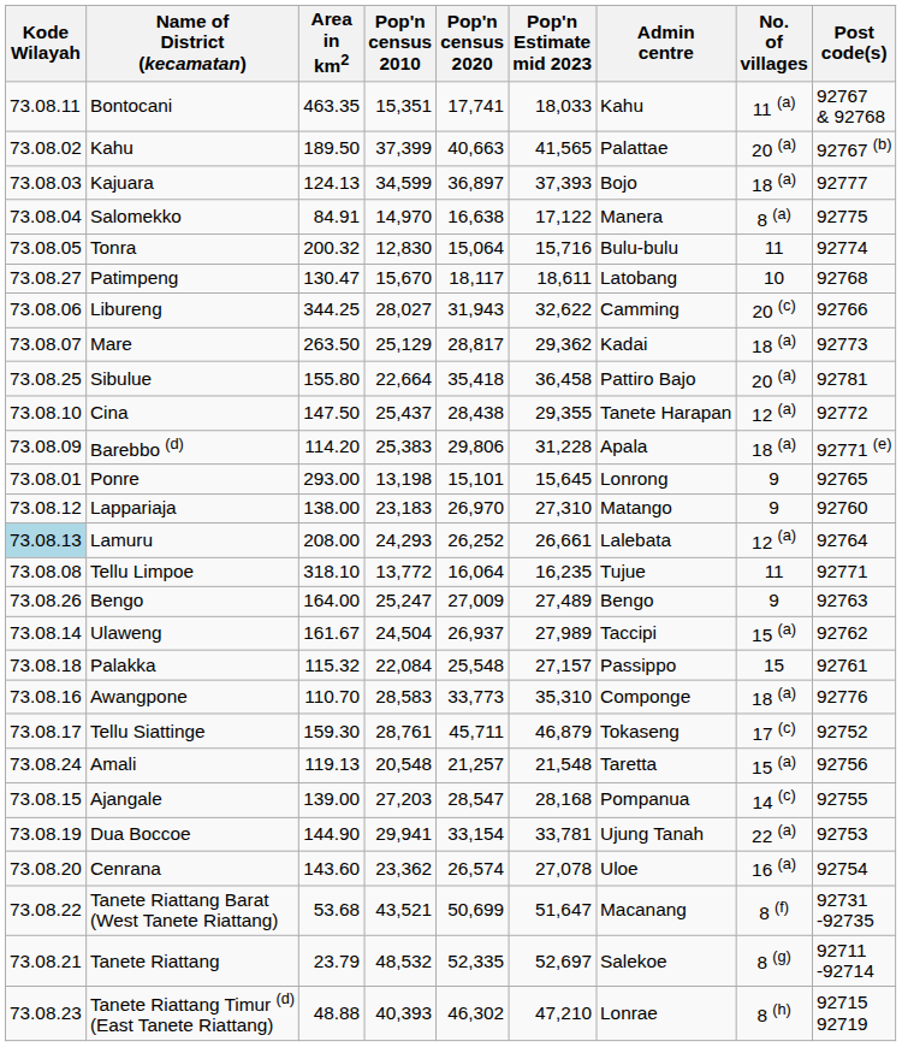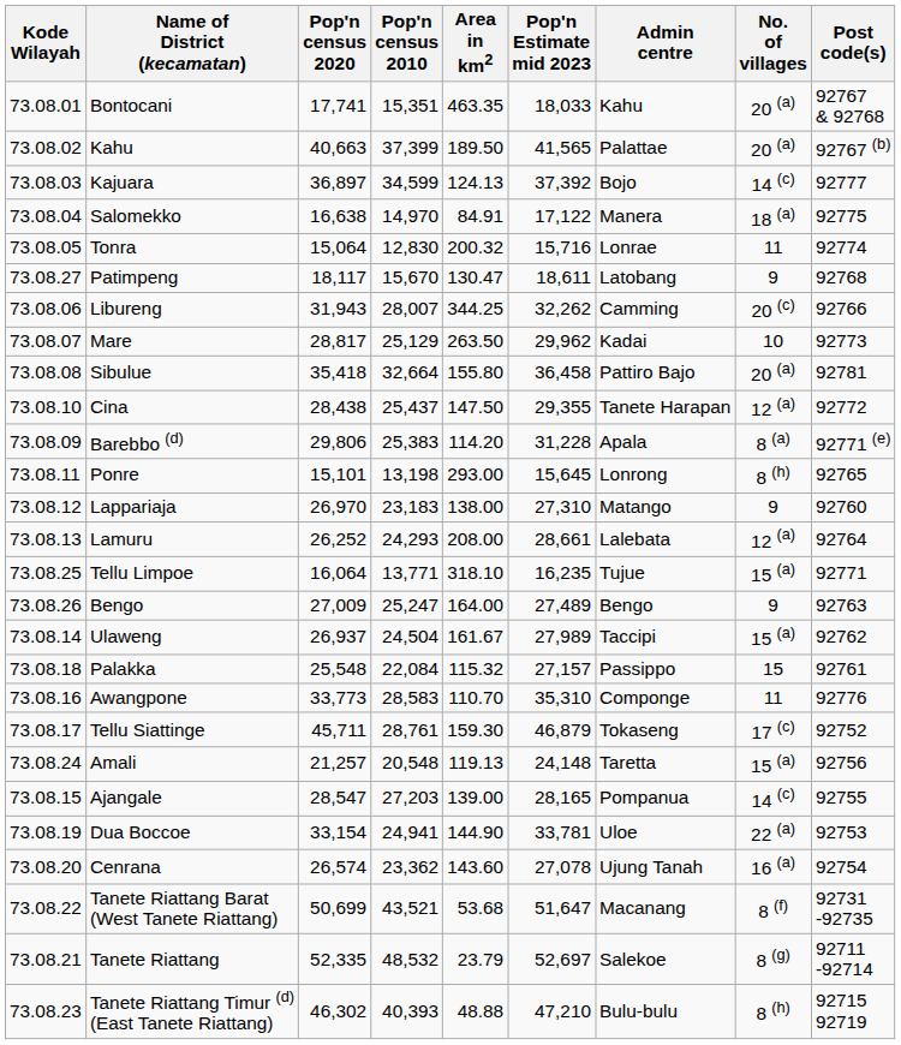 <table class="sortable wikitable">
 <tr>
 <th>Kode <br>Wilayah</th>
 <th>Name of<br>District<br>(<em>kecamatan</em>)</th>
+<th>Pop'n<br>census<br>2020</th>
+<th>Pop'n<br>census<br>2010</th>
 <th>Area <br>in<br>km<sup>2</sup></th>
-<th>Pop'n<br>census<br>2010</th>
-<th>Pop'n<br>census<br>2020</th>
 <th>Pop'n<br>Estimate<br>mid 2023</th>
 <th>Admin<br>centre</th>
 <th>No.<br> of<br>villages</th>
 <th>Post<br>code(s)</th>
 </tr>
 <tr>
-<td>73.08.11</td>
+<td>73.08.01</td>
 <td>Bontocani</td>
+<td align="right">17,741</td>
+<td align="right">15,351</td>
 <td align="right">463.35</td>
-<td align="right">15,351</td>
-<td align="right">17,741</td>
 <td align="right">18,033</td>
 <td>Kahu</td>
-<td align="center">11 <sup>(a)</sup></td>
+<td align="center">20 <sup>(a)</sup></td>
 <td>92767<br>& 92768</td>
 </tr>
 <tr>
 <td>73.08.02</td>
 <td>Kahu</td>
+<td align="right">40,663</td>
+<td align="right">37,399</td>
 <td align="right">189.50</td>
-<td align="right">37,399</td>
-<td align="right">40,663</td>
 <td align="right">41,565</td>
 <td>Palattae</td>
 <td align="center">20 <sup>(a)</sup></td>
 <td>92767 <sup>(b)</sup></td>
 </tr>
 <tr>
 <td>73.08.03</td>
 <td>Kajuara</td>
+<td align="right">36,897</td>
+<td align="right">34,599</td>
 <td align="right">124.13</td>
-<td align="right">34,599</td>
-<td align="right">36,897</td>
-<td align="right">37,393</td>
+<td align="right">37,392</td>
 <td>Bojo</td>
-<td align="center">18 <sup>(a)</sup></td>
+<td align="center">14 <sup>(c)</sup></td>
 <td>92777</td>
 </tr>
 <tr>
 <td>73.08.04</td>
 <td>Salomekko</td>
+<td align="right">16,638</td>
+<td align="right">14,970</td>
 <td align="right">84.91</td>
-<td align="right">14,970</td>
-<td align="right">16,638</td>
 <td align="right">17,122</td>
 <td>Manera</td>
-<td align="center">8 <sup>(a)</sup></td>
+<td align="center">18 <sup>(a)</sup></td>
 <td>92775</td>
 </tr>
 <tr>
 <td>73.08.05</td>
 <td>Tonra</td>
+<td align="right">15,064</td>
+<td align="right">12,830</td>
 <td align="right">200.32</td>
-<td align="right">12,830</td>
-<td align="right">15,064</td>
 <td align="right">15,716</td>
-<td>Bulu-bulu</td>
+<td>Lonrae</td>
 <td align="center">11</td>
 <td>92774</td>
 </tr>
 <tr>
 <td>73.08.27</td>
 <td>Patimpeng</td>
+<td align="right">18,117</td>
+<td align="right">15,670</td>
 <td align="right">130.47</td>
-<td align="right">15,670</td>
-<td align="right">18,117</td>
 <td align="right">18,611</td>
 <td>Latobang</td>
-<td align="center">10</td>
+<td align="center">9</td>
 <td>92768</td>
 </tr>
 <tr>
 <td>73.08.06</td>
 <td>Libureng</td>
+<td align="right">31,943</td>
+<td align="right">28,007</td>
 <td align="right">344.25</td>
-<td align="right">28,027</td>
-<td align="right">31,943</td>
-<td align="right">32,622</td>
+<td align="right">32,262</td>
 <td>Camming</td>
 <td align="center">20 <sup>(c)</sup></td>
 <td>92766</td>
 </tr>
 <tr>
 <td>73.08.07</td>
 <td>Mare</td>
+<td align="right">28,817</td>
+<td align="right">25,129</td>
 <td align="right">263.50</td>
-<td align="right">25,129</td>
-<td align="right">28,817</td>
-<td align="right">29,362</td>
+<td align="right">29,962</td>
 <td>Kadai</td>
-<td align="center">18 <sup>(a)</sup></td>
+<td align="center">10</td>
 <td>92773</td>
 </tr>
 <tr>
-<td>73.08.25</td>
+<td>73.08.08</td>
 <td>Sibulue</td>
+<td align="right">35,418</td>
+<td align="right">32,664</td>
 <td align="right">155.80</td>
-<td align="right">22,664</td>
-<td align="right">35,418</td>
 <td align="right">36,458</td>
 <td>Pattiro Bajo</td>
 <td align="center">20 <sup>(a)</sup></td>
 <td>92781</td>
 </tr>
 <tr>
 <td>73.08.10</td>
 <td>Cina</td>
+<td align="right">28,438</td>
+<td align="right">25,437</td>
 <td align="right">147.50</td>
-<td align="right">25,437</td>
-<td align="right">28,438</td>
 <td align="right">29,355</td>
 <td>Tanete Harapan</td>
 <td align="center">12 <sup>(a)</sup></td>
 <td>92772</td>
 </tr>
 <tr>
 <td>73.08.09</td>
 <td>Barebbo <sup>(d)</sup></td>
+<td align="right">29,806</td>
+<td align="right">25,383</td>
 <td align="right">114.20</td>
-<td align="right">25,383</td>
-<td align="right">29,806</td>
 <td align="right">31,228</td>
 <td>Apala</td>
-<td align="center">18 <sup>(a)</sup></td>
+<td align="center">8 <sup>(a)</sup></td>
 <td>92771 <sup>(e)</sup></td>
 </tr>
 <tr>
-<td>73.08.01</td>
+<td>73.08.11</td>
 <td>Ponre</td>
+<td align="right">15,101</td>
+<td align="right">13,198</td>
 <td align="right">293.00</td>
-<td align="right">13,198</td>
-<td align="right">15,101</td>
 <td align="right">15,645</td>
 <td>Lonrong</td>
-<td align="center">9</td>
+<td align="center">8 <sup>(h)</sup></td>
 <td>92765</td>
 </tr>
 <tr>
 <td>73.08.12</td>
 <td>Lappariaja</td>
+<td align="right">26,970</td>
+<td align="right">23,183</td>
 <td align="right">138.00</td>
-<td align="right">23,183</td>
-<td align="right">26,970</td>
 <td align="right">27,310</td>
 <td>Matango</td>
 <td align="center">9</td>
 <td>92760</td>
 </tr>
 <tr>
-<td style="background: lightblue;">73.08.13</td>
+<td>73.08.13</td>
 <td>Lamuru</td>
+<td align="right">26,252</td>
+<td align="right">24,293</td>
 <td align="right">208.00</td>
-<td align="right">24,293</td>
-<td align="right">26,252</td>
-<td align="right">26,661</td>
+<td align="right">28,661</td>
 <td>Lalebata</td>
 <td align="center">12 <sup>(a)</sup></td>
 <td>92764</td>
 </tr>
 <tr>
-<td>73.08.08</td>
+<td>73.08.25</td>
 <td>Tellu Limpoe</td>
+<td align="right">16,064</td>
+<td align="right">13,771</td>
 <td align="right">318.10</td>
-<td align="right">13,772</td>
-<td align="right">16,064</td>
 <td align="right">16,235</td>
 <td>Tujue</td>
-<td align="center">11</td>
+<td align="center">15 <sup>(a)</sup></td>
 <td>92771</td>
 </tr>
 <tr>
 <td>73.08.26</td>
 <td>Bengo</td>
+<td align="right">27,009</td>
+<td align="right">25,247</td>
 <td align="right">164.00</td>
-<td align="right">25,247</td>
-<td align="right">27,009</td>
 <td align="right">27,489</td>
 <td>Bengo</td>
 <td align="center">9</td>
 <td>92763</td>
 </tr>
 <tr>
 <td>73.08.14</td>
 <td>Ulaweng</td>
+<td align="right">26,937</td>
+<td align="right">24,504</td>
 <td align="right">161.67</td>
-<td align="right">24,504</td>
-<td align="right">26,937</td>
 <td align="right">27,989</td>
 <td>Taccipi</td>
 <td align="center">15 <sup>(a)</sup></td>
 <td>92762</td>
 </tr>
 <tr>
 <td>73.08.18</td>
 <td>Palakka</td>
+<td align="right">25,548</td>
+<td align="right">22,084</td>
 <td align="right">115.32</td>
-<td align="right">22,084</td>
-<td align="right">25,548</td>
 <td align="right">27,157</td>
 <td>Passippo</td>
 <td align="center">15</td>
 <td>92761</td>
 </tr>
 <tr>
 <td>73.08.16</td>
 <td>Awangpone</td>
+<td align="right">33,773</td>
+<td align="right">28,583</td>
 <td align="right">110.70</td>
-<td align="right">28,583</td>
-<td align="right">33,773</td>
 <td align="right">35,310</td>
 <td>Componge</td>
-<td align="center">18 <sup>(a)</sup></td>
+<td align="center">11</td>
 <td>92776</td>
 </tr>
 <tr>
 <td>73.08.17</td>
 <td>Tellu Siattinge</td>
+<td align="right">45,711</td>
+<td align="right">28,761</td>
 <td align="right">159.30</td>
-<td align="right">28,761</td>
-<td align="right">45,711</td>
 <td align="right">46,879</td>
 <td>Tokaseng</td>
 <td align="center">17 <sup>(c)</sup></td>
 <td>92752</td>
 </tr>
 <tr>
 <td>73.08.24</td>
 <td>Amali</td>
+<td align="right">21,257</td>
+<td align="right">20,548</td>
 <td align="right">119.13</td>
-<td align="right">20,548</td>
-<td align="right">21,257</td>
-<td align="right">21,548</td>
+<td align="right">24,148</td>
 <td>Taretta</td>
 <td align="center">15 <sup>(a)</sup></td>
 <td>92756</td>
 </tr>
 <tr>
 <td>73.08.15</td>
 <td>Ajangale</td>
+<td align="right">28,547</td>
+<td align="right">27,203</td>
 <td align="right">139.00</td>
-<td align="right">27,203</td>
-<td align="right">28,547</td>
-<td align="right">28,168</td>
+<td align="right">28,165</td>
 <td>Pompanua</td>
 <td align="center">14 <sup>(c)</sup></td>
 <td>92755</td>
 </tr>
 <tr>
 <td>73.08.19</td>
 <td>Dua Boccoe</td>
+<td align="right">33,154</td>
+<td align="right">24,941</td>
 <td align="right">144.90</td>
-<td align="right">29,941</td>
-<td align="right">33,154</td>
 <td align="right">33,781</td>
-<td>Ujung Tanah</td>
+<td>Uloe</td>
 <td align="center">22 <sup>(a)</sup></td>
 <td>92753</td>
 </tr>
 <tr>
 <td>73.08.20</td>
 <td>Cenrana</td>
+<td align="right">26,574</td>
+<td align="right">23,362</td>
 <td align="right">143.60</td>
-<td align="right">23,362</td>
-<td align="right">26,574</td>
 <td align="right">27,078</td>
-<td>Uloe</td>
+<td>Ujung Tanah</td>
 <td align="center">16 <sup>(a)</sup></td>
 <td>92754</td>
 </tr>
 <tr>
 <td>73.08.22</td>
 <td>Tanete Riattang Barat <br>(West Tanete Riattang)</td>
+<td align="right">50,699</td>
+<td align="right">43,521</td>
 <td align="right">53.68</td>
-<td align="right">43,521</td>
-<td align="right">50,699</td>
 <td align="right">51,647</td>
 <td>Macanang</td>
 <td align="center">8 <sup>(f)</sup></td>
 <td>92731<br>-92735</td>
 </tr>
 <tr>
 <td>73.08.21</td>
 <td>Tanete Riattang</td>
+<td align="right">52,335</td>
+<td align="right">48,532</td>
 <td align="right">23.79</td>
-<td align="right">48,532</td>
-<td align="right">52,335</td>
 <td align="right">52,697</td>
 <td>Salekoe</td>
 <td align="center">8 <sup>(g)</sup></td>
 <td>92711<br>-92714</td>
 </tr>
 <tr>
 <td>73.08.23</td>
 <td>Tanete Riattang Timur <sup>(d)</sup> <br>(East Tanete Riattang)</td>
+<td align="right">46,302</td>
+<td align="right">40,393</td>
 <td align="right">48.88</td>
-<td align="right">40,393</td>
-<td align="right">46,302</td>
 <td align="right">47,210</td>
-<td>Lonrae</td>
+<td>Bulu-bulu</td>
 <td align="center">8 <sup>(h)</sup></td>
 <td>92715<br>92719</td>
 </tr>
 </table>
